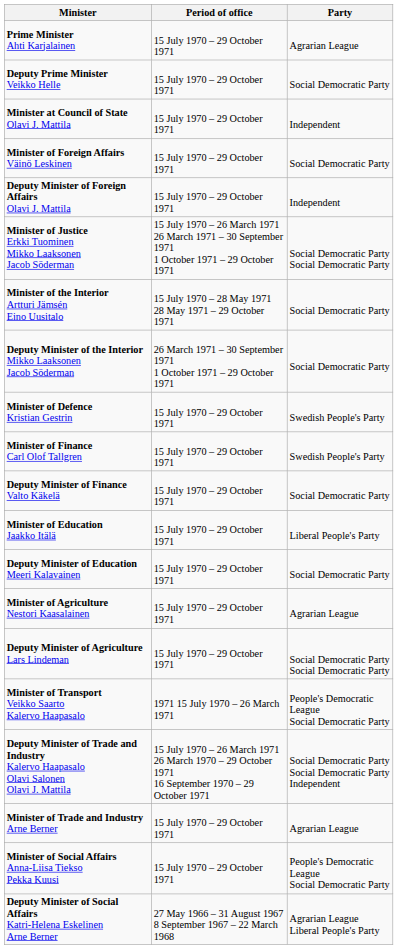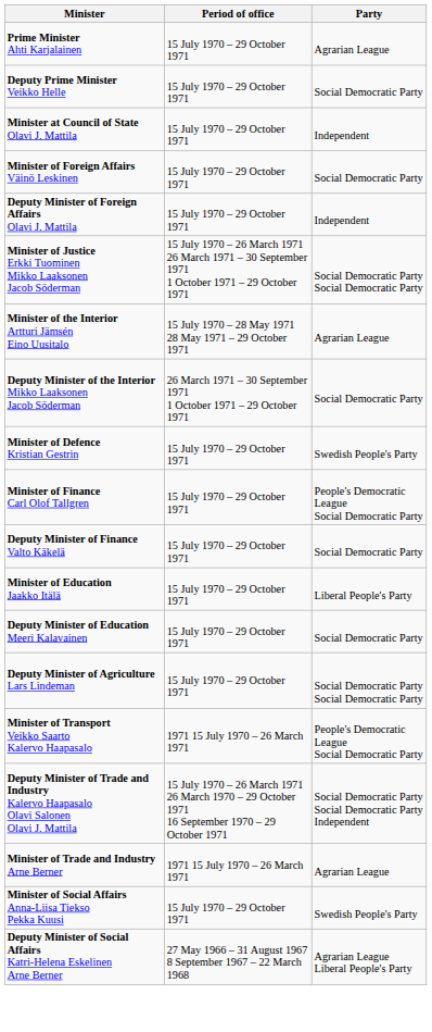 <table class="wikitable">
 <tr>
 <th>Minister</th>
 <th>Period of office</th>
 <th>Party</th>
 </tr>
 <tr>
 <td><strong>Prime Minister</strong><br><a href='#'>Ahti Karjalainen</a></td>
 <td><br>15 July 1970 –  29 October 1971</td>
 <td><br>Agrarian League</td>
 </tr>
 <tr>
 <td><strong>Deputy Prime Minister</strong><br><a href='#'>Veikko Helle</a></td>
 <td><br>15 July 1970 –  29 October 1971</td>
 <td><br>Social Democratic Party</td>
 </tr>
 <tr>
 <td><strong>Minister at Council of State</strong><br><a href='#'>Olavi J. Mattila</a></td>
 <td><br>15 July 1970 –  29 October 1971</td>
 <td><br> Independent</td>
 </tr>
 <tr>
 <td><strong>Minister of Foreign Affairs</strong><br><a href='#'>Väinö Leskinen</a></td>
 <td><br>15 July 1970 –  29 October 1971</td>
 <td><br>Social Democratic Party</td>
 </tr>
 <tr>
 <td><strong>Deputy Minister of Foreign Affairs</strong><br><a href='#'>Olavi J. Mattila</a></td>
 <td><br>15 July 1970 –  29 October 1971</td>
 <td><br>Independent</td>
 </tr>
 <tr>
 <td><strong>Minister of Justice</strong><br><a href='#'>Erkki Tuominen</a><br><a href='#'>Mikko Laaksonen</a>  <br><a href='#'>Jacob Söderman</a></td>
 <td>15 July 1970 – 26 March 1971 <br>26 March 1971 – 30 September 1971 <br>1 October 1971 – 29 October 1971</td>
 <td><br><br>Social Democratic Party <br> Social Democratic Party</td>
 </tr>
 <tr>
 <td><strong>Minister of the Interior</strong><br><a href='#'>Artturi Jämsén</a> <br><a href='#'>Eino Uusitalo</a></td>
 <td><br>15 July 1970 – 28 May 1971 <br>28 May 1971 – 29 October 1971</td>
-<td><br> Social Democratic Party</td>
+<td><br> Agrarian League</td>
 </tr>
 <tr>
 <td><strong>Deputy Minister of the Interior</strong><br><a href='#'>Mikko Laaksonen</a>  <br><a href='#'>Jacob Söderman</a></td>
 <td><br>26 March 1971 – 30 September 1971<br>1 October 1971 – 29 October 1971</td>
 <td><br> Social Democratic Party</td>
 </tr>
 <tr>
 <td><strong>Minister of Defence</strong><br><a href='#'>Kristian Gestrin</a></td>
 <td><br>15 July 1970 –  29 October 1971</td>
 <td><br> Swedish People's Party</td>
 </tr>
 <tr>
 <td><strong>Minister of Finance</strong><br><a href='#'>Carl Olof Tallgren</a></td>
 <td><br>15 July 1970 –  29 October 1971</td>
-<td><br> Swedish People's Party</td>
+<td><br> People's Democratic League  <br> Social Democratic Party</td>
 </tr>
 <tr>
 <td><strong>Deputy Minister of Finance</strong><br><a href='#'>Valto Käkelä</a></td>
 <td><br>15 July 1970 –  29 October 1971</td>
 <td><br>Social Democratic Party</td>
 </tr>
 <tr>
 <td><strong>Minister of Education</strong><br><a href='#'>Jaakko Itälä</a></td>
 <td><br>15 July 1970 –  29 October 1971</td>
 <td><br> Liberal People's Party</td>
 </tr>
 <tr>
 <td><strong>Deputy Minister of Education</strong><br><a href='#'>Meeri Kalavainen</a></td>
 <td><br>15 July 1970 –  29 October 1971</td>
 <td><br> Social Democratic Party</td>
-</tr>
-<tr>
-<td><strong>Minister of Agriculture</strong><br><a href='#'>Nestori Kaasalainen</a></td>
-<td><br>15 July 1970 –  29 October 1971</td>
-<td><br> Agrarian League</td>
 </tr>
 <tr>
 <td><strong>Deputy Minister of Agriculture</strong><br><a href='#'>Lars Lindeman</a></td>
 <td><br>15 July 1970 –  29 October 1971</td>
 <td><br><br>Social Democratic Party <br> Social Democratic Party</td>
 </tr>
 <tr>
 <td><strong>Minister of Transport</strong><br><a href='#'>Veikko Saarto</a> <br><a href='#'>Kalervo Haapasalo</a></td>
 <td><br> 1971  15 July 1970 – 26 March 1971<br></td>
 <td><br> People's Democratic League  <br> Social Democratic Party</td>
 </tr>
 <tr>
 <td><strong>Deputy Minister of Trade and Industry</strong><br><a href='#'>Kalervo Haapasalo</a><br><a href='#'>Olavi Salonen</a><br><a href='#'>Olavi J. Mattila</a></td>
 <td><br>15 July 1970 – 26 March 1971<br>26 March 1970 – 29 October 1971<br>16 September 1970 – 29 October 1971</td>
 <td><br> Social Democratic Party <br> Social Democratic Party    <br> Independent</td>
 </tr>
 <tr>
 <td><strong>Minister of Trade and Industry</strong><br><a href='#'>Arne Berner</a></td>
-<td><br>15 July 1970 –  29 October 1971</td>
+<td><br> 1971  15 July 1970 – 26 March 1971<br></td>
 <td><br> Agrarian League</td>
 </tr>
 <tr>
 <td><strong>Minister of Social Affairs</strong><br><a href='#'>Anna-Liisa Tiekso</a>  <br><a href='#'>Pekka Kuusi</a></td>
 <td><br>15 July 1970 –  29 October 1971</td>
-<td><br> People's Democratic League  <br> Social Democratic Party</td>
+<td><br> Swedish People's Party</td>
 </tr>
 <tr>
 <td><strong>Deputy Minister of Social Affairs</strong><br><a href='#'>Katri-Helena Eskelinen</a> <br><a href='#'>Arne Berner</a></td>
 <td><br>27 May 1966 – 31 August 1967 <br>8 September 1967 – 22 March 1968</td>
 <td><br> Agrarian League <br> Liberal People's Party</td>
 </tr>
 </table>
